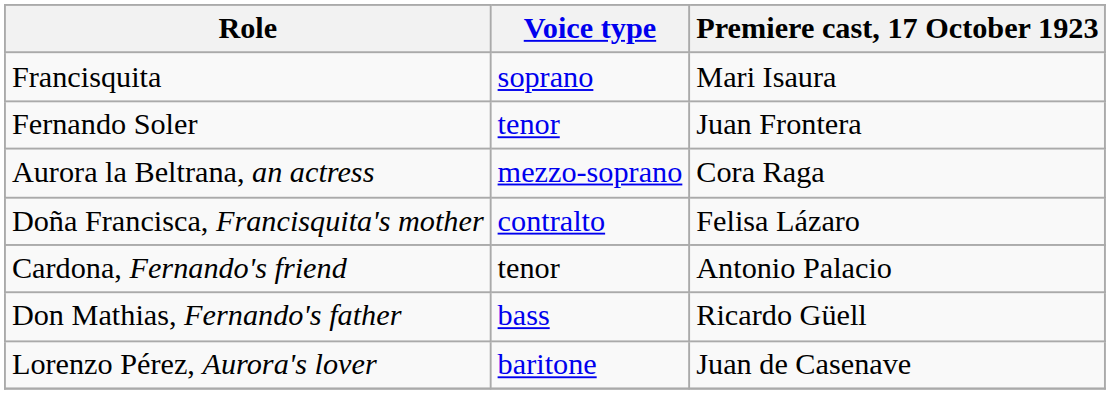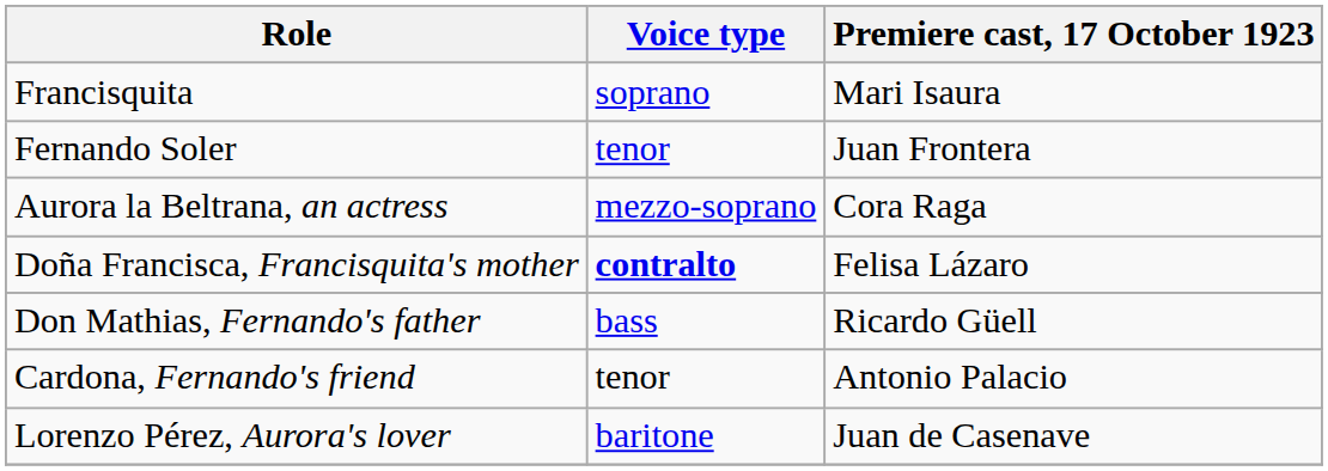 <table class="wikitable">
 <tr>
 <th>Role</th>
 <th><a href='#'>Voice type</a></th>
 <th>Premiere cast, 17 October 1923</th>
 </tr>
 <tr>
 <td>Francisquita</td>
 <td><a href='#'>soprano</a></td>
 <td>Mari Isaura</td>
 </tr>
 <tr>
 <td>Fernando Soler</td>
 <td><a href='#'>tenor</a></td>
 <td>Juan Frontera</td>
 </tr>
 <tr>
 <td>Aurora la Beltrana, <em>an actress</em></td>
 <td><a href='#'>mezzo-soprano</a></td>
 <td>Cora Raga</td>
 </tr>
 <tr>
 <td>Doña Francisca, <em>Francisquita's mother</em></td>
-<td><a href='#'>contralto</a></td>
+<td><strong><a href='#'>contralto</a></strong></td>
 <td>Felisa Lázaro</td>
+</tr>
+<tr>
+<td>Don Mathias, <em>Fernando's father</em></td>
+<td><a href='#'>bass</a></td>
+<td>Ricardo Güell</td>
 </tr>
 <tr>
 <td>Cardona, <em>Fernando's friend</em></td>
 <td>tenor</td>
 <td>Antonio Palacio</td>
-</tr>
-<tr>
-<td>Don Mathias, <em>Fernando's father</em></td>
-<td><a href='#'>bass</a></td>
-<td>Ricardo Güell</td>
 </tr>
 <tr>
 <td>Lorenzo Pérez, <em>Aurora's lover</em></td>
 <td><a href='#'>baritone</a></td>
 <td>Juan de Casenave</td>
 </tr>
 <tr>
 </tr>
 </table>
